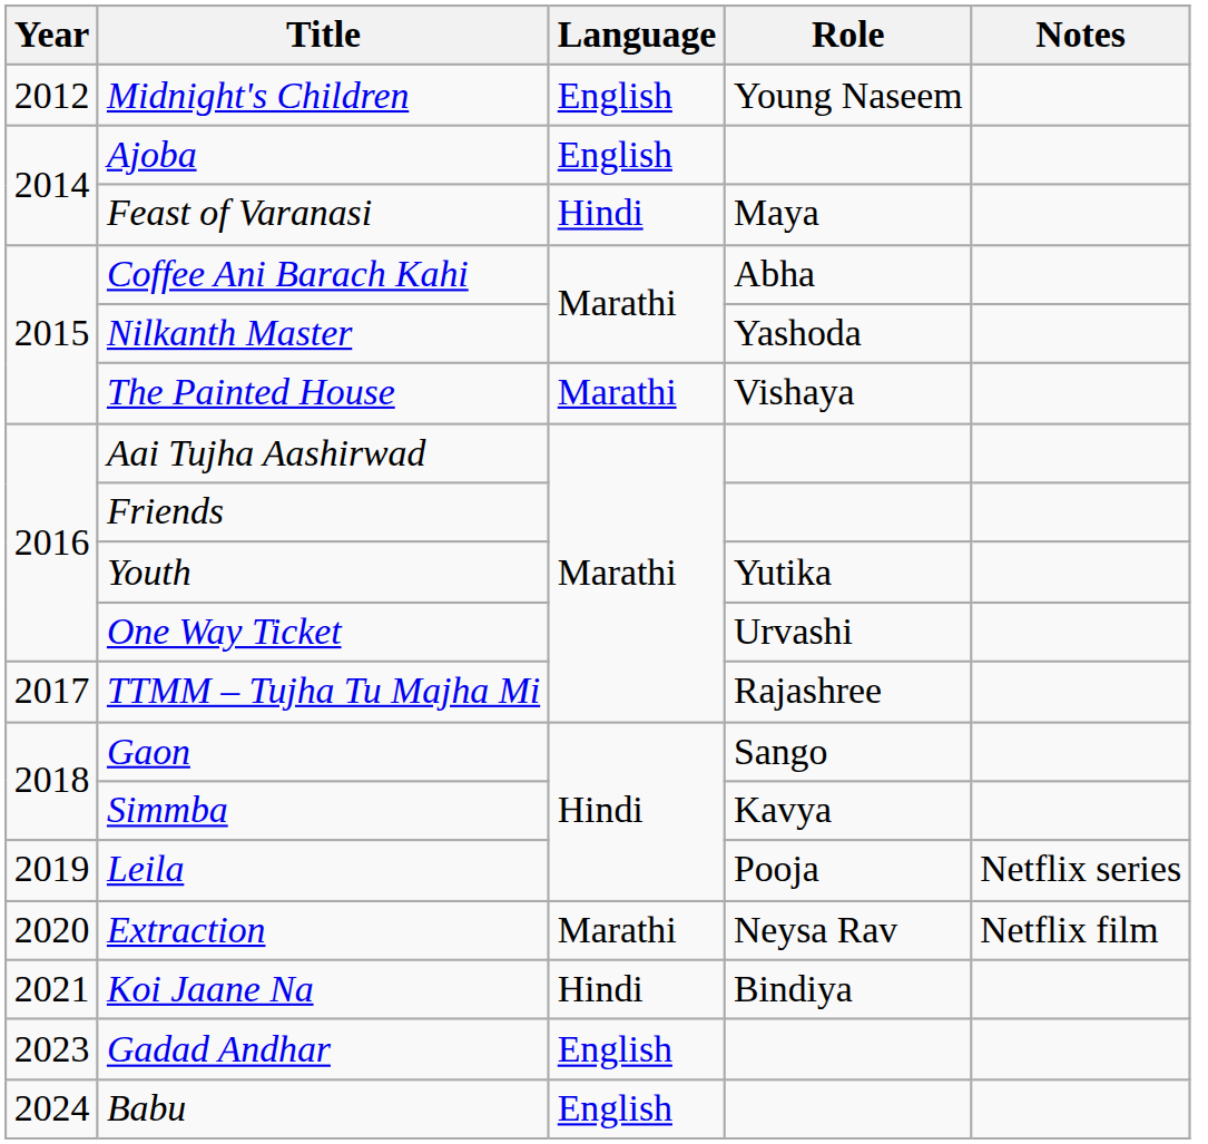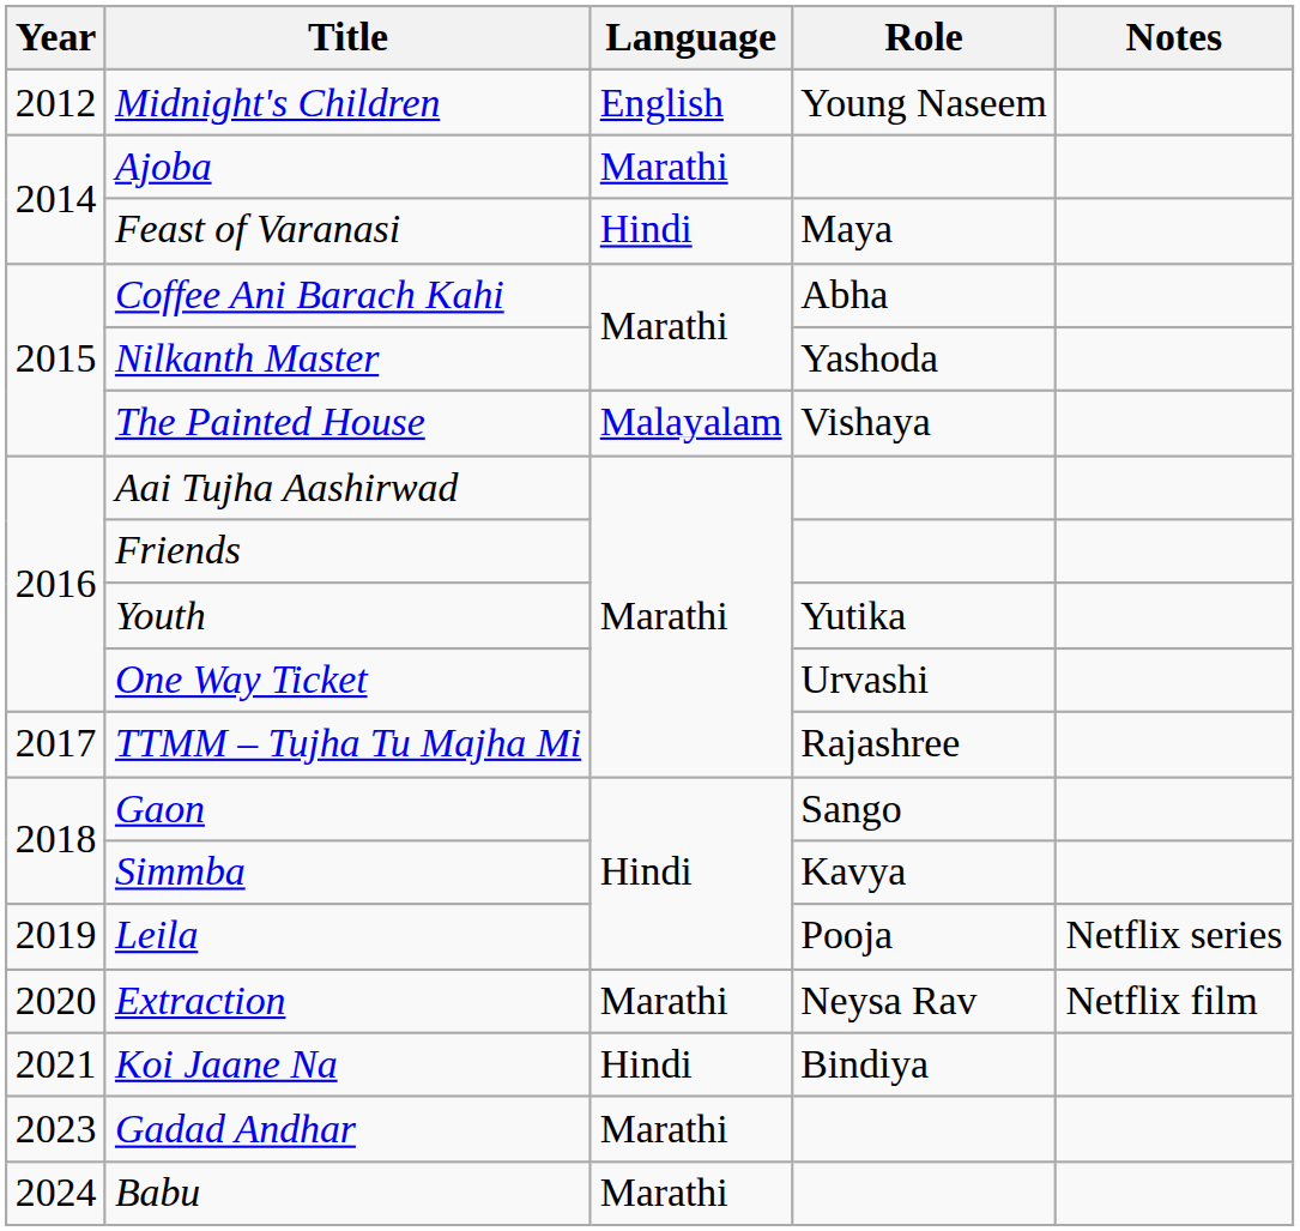 <table class="wikitable sortable">
 <tr>
 <th>Year</th>
 <th>Title</th>
 <th>Language</th>
 <th>Role</th>
 <th>Notes</th>
 </tr>
 <tr>
 <td>2012</td>
 <td><em><a href='#'>Midnight's Children</a></em></td>
 <td><a href='#'>English</a></td>
 <td>Young Naseem</td>
 <td></td>
 </tr>
 <tr>
 <td rowspan=2>2014</td>
 <td><em><a href='#'>Ajoba</a></em></td>
-<td><a href='#'>English</a></td>
+<td><a href='#'>Marathi</a></td>
 <td></td>
 <td></td>
 </tr>
 <tr>
 <td><em>Feast of Varanasi</em></td>
 <td><a href='#'>Hindi</a></td>
 <td>Maya</td>
 <td></td>
 </tr>
 <tr>
 <td rowspan=3>2015</td>
 <td><em><a href='#'>Coffee Ani Barach Kahi</a></em></td>
 <td rowspan=2>Marathi</td>
 <td>Abha</td>
 <td></td>
 </tr>
 <tr>
 <td><em><a href='#'>Nilkanth Master</a></em></td>
 <td>Yashoda</td>
 <td></td>
 </tr>
 <tr>
 <td><em><a href='#'>The Painted House</a></em></td>
-<td><a href='#'>Marathi</a></td>
+<td><a href='#'>Malayalam</a></td>
 <td>Vishaya</td>
 <td></td>
 </tr>
 <tr>
 <td rowspan=4>2016</td>
 <td><em>Aai Tujha Aashirwad</em></td>
 <td rowspan=5>Marathi</td>
 <td></td>
 <td></td>
 </tr>
 <tr>
 <td><em>Friends</em></td>
 <td></td>
 <td></td>
 </tr>
 <tr>
 <td><em>Youth</em></td>
 <td>Yutika</td>
 <td></td>
 </tr>
 <tr>
 <td><em><a href='#'>One Way Ticket</a></em></td>
 <td>Urvashi</td>
 <td></td>
 </tr>
 <tr>
 <td>2017</td>
 <td><em><a href='#'>TTMM – Tujha Tu Majha Mi</a></em></td>
 <td>Rajashree</td>
 <td></td>
 </tr>
 <tr>
 <td rowspan=2>2018</td>
 <td><em><a href='#'>Gaon</a></em></td>
 <td rowspan=3>Hindi</td>
 <td>Sango</td>
 <td></td>
 </tr>
 <tr>
 <td><em><a href='#'>Simmba</a></em></td>
 <td>Kavya</td>
 <td></td>
 </tr>
 <tr>
 <td>2019</td>
 <td><em><a href='#'>Leila</a></em></td>
 <td>Pooja</td>
 <td>Netflix series</td>
 </tr>
 <tr>
 <td>2020</td>
 <td><em><a href='#'>Extraction</a></em></td>
 <td>Marathi</td>
 <td>Neysa Rav</td>
 <td>Netflix film</td>
 </tr>
 <tr>
 <td>2021</td>
 <td><em><a href='#'>Koi Jaane Na</a></em></td>
 <td>Hindi</td>
 <td>Bindiya</td>
 <td></td>
 </tr>
 <tr>
 <td>2023</td>
 <td><em><a href='#'>Gadad Andhar</a></em></td>
-<td><a href='#'>English</a></td>
+<td>Marathi</td>
 <td></td>
 <td></td>
 </tr>
 <tr>
 <td>2024</td>
 <td><em>Babu</em></td>
-<td><a href='#'>English</a></td>
+<td>Marathi</td>
 <td></td>
 <td></td>
 </tr>
 </table>
